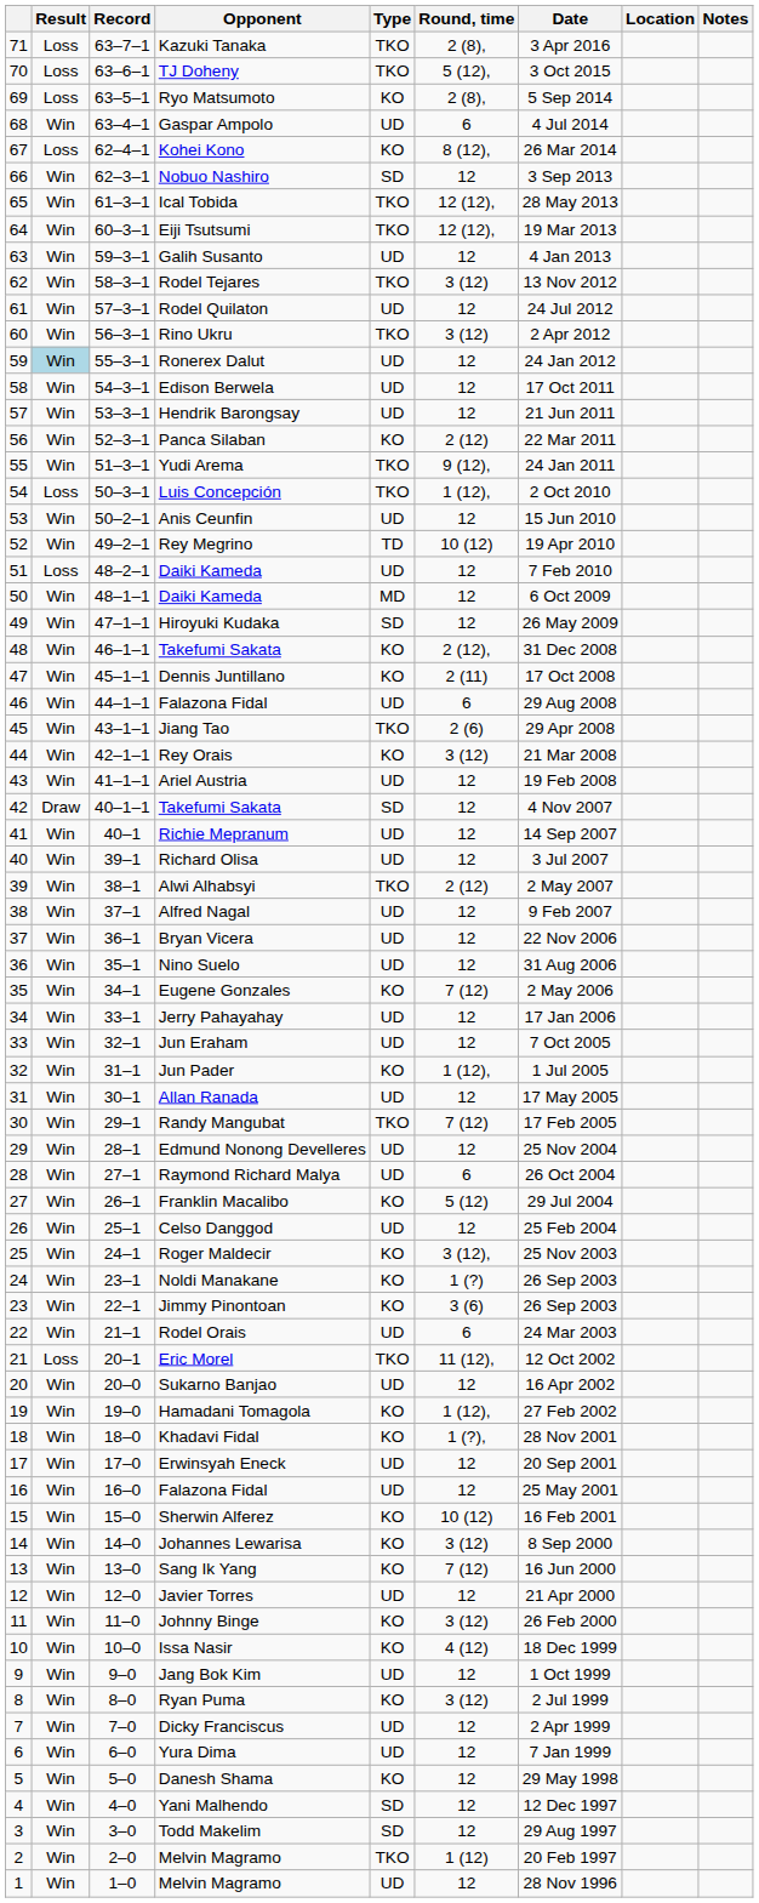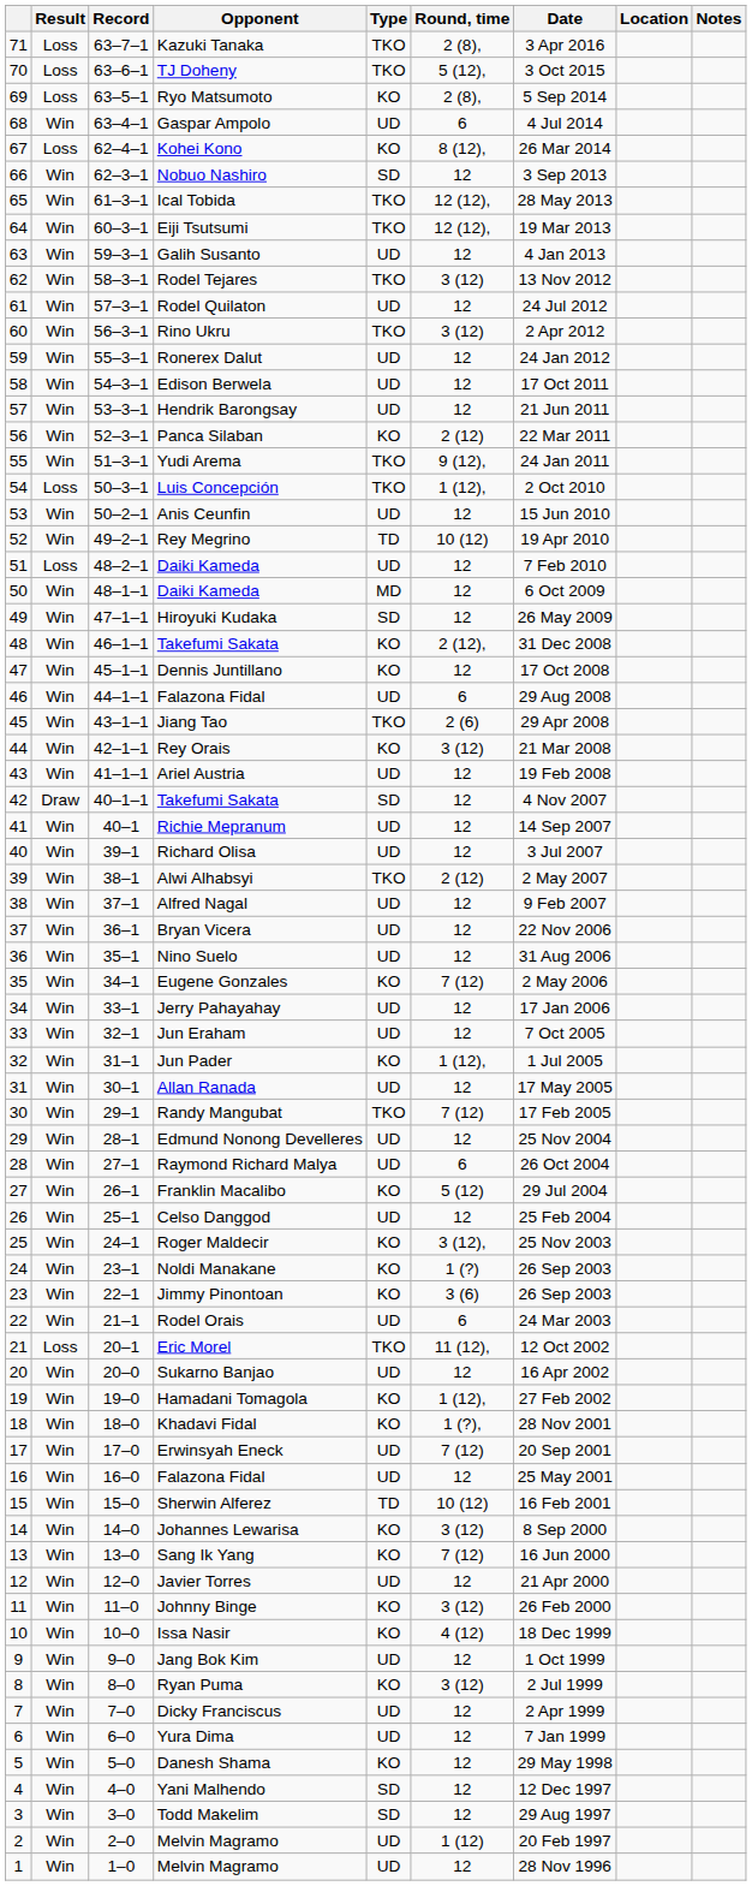 <table class="wikitable" style="text-align:center; font-size:95%">
 <tr>
 <th></th>
 <th>Result</th>
 <th>Record</th>
 <th>Opponent</th>
 <th>Type</th>
 <th>Round, time</th>
 <th>Date</th>
 <th>Location</th>
 <th>Notes</th>
 </tr>
 <tr>
 <td>71</td>
 <td>Loss</td>
 <td>63–7–1</td>
 <td align=left>Kazuki Tanaka</td>
 <td>TKO</td>
 <td>2 (8), </td>
 <td>3 Apr 2016</td>
 <td align=left></td>
 <td></td>
 </tr>
 <tr>
 <td>70</td>
 <td>Loss</td>
 <td>63–6–1</td>
 <td align=left><a href='#'>TJ Doheny</a></td>
 <td>TKO</td>
 <td>5 (12), </td>
 <td>3 Oct 2015</td>
 <td align=left></td>
 <td align=left></td>
 </tr>
 <tr>
 <td>69</td>
 <td>Loss</td>
 <td>63–5–1</td>
 <td align=left>Ryo Matsumoto</td>
 <td>KO</td>
 <td>2 (8), </td>
 <td>5 Sep 2014</td>
 <td align=left></td>
 <td></td>
 </tr>
 <tr>
 <td>68</td>
 <td>Win</td>
 <td>63–4–1</td>
 <td align=left>Gaspar Ampolo</td>
 <td>UD</td>
 <td>6</td>
 <td>4 Jul 2014</td>
 <td align=left></td>
 <td></td>
 </tr>
 <tr>
 <td>67</td>
 <td>Loss</td>
 <td>62–4–1</td>
 <td align=left><a href='#'>Kohei Kono</a></td>
 <td>KO</td>
 <td>8 (12), </td>
 <td>26 Mar 2014</td>
 <td align=left></td>
 <td align=left></td>
 </tr>
 <tr>
 <td>66</td>
 <td>Win</td>
 <td>62–3–1</td>
 <td align=left><a href='#'>Nobuo Nashiro</a></td>
 <td>SD</td>
 <td>12</td>
 <td>3 Sep 2013</td>
 <td align=left></td>
 <td align=left></td>
 </tr>
 <tr>
 <td>65</td>
 <td>Win</td>
 <td>61–3–1</td>
 <td align=left>Ical Tobida</td>
 <td>TKO</td>
 <td>12 (12), </td>
 <td>28 May 2013</td>
 <td align=left></td>
 <td align=left></td>
 </tr>
 <tr>
 <td>64</td>
 <td>Win</td>
 <td>60–3–1</td>
 <td align=left>Eiji Tsutsumi</td>
 <td>TKO</td>
 <td>12 (12), </td>
 <td>19 Mar 2013</td>
 <td align=left></td>
 <td align=left></td>
 </tr>
 <tr>
 <td>63</td>
 <td>Win</td>
 <td>59–3–1</td>
 <td align=left>Galih Susanto</td>
 <td>UD</td>
 <td>12</td>
 <td>4 Jan 2013</td>
 <td align=left></td>
 <td align=left></td>
 </tr>
 <tr>
 <td>62</td>
 <td>Win</td>
 <td>58–3–1</td>
 <td align=left>Rodel Tejares</td>
 <td>TKO</td>
 <td>3 (12)</td>
 <td>13 Nov 2012</td>
 <td align=left></td>
 <td align=left></td>
 </tr>
 <tr>
 <td>61</td>
 <td>Win</td>
 <td>57–3–1</td>
 <td align=left>Rodel Quilaton</td>
 <td>UD</td>
 <td>12</td>
 <td>24 Jul 2012</td>
 <td align=left></td>
 <td align=left></td>
 </tr>
 <tr>
 <td>60</td>
 <td>Win</td>
 <td>56–3–1</td>
 <td align=left>Rino Ukru</td>
 <td>TKO</td>
 <td>3 (12)</td>
 <td>2 Apr 2012</td>
 <td align=left></td>
 <td align=left></td>
 </tr>
 <tr>
 <td>59</td>
-<td style="background: lightblue;">Win</td>
+<td>Win</td>
 <td>55–3–1</td>
 <td align=left>Ronerex Dalut</td>
 <td>UD</td>
 <td>12</td>
 <td>24 Jan 2012</td>
 <td align=left></td>
 <td align=left></td>
 </tr>
 <tr>
 <td>58</td>
 <td>Win</td>
 <td>54–3–1</td>
 <td align=left>Edison Berwela</td>
 <td>UD</td>
 <td>12</td>
 <td>17 Oct 2011</td>
 <td align=left></td>
 <td align=left></td>
 </tr>
 <tr>
 <td>57</td>
 <td>Win</td>
 <td>53–3–1</td>
 <td align=left>Hendrik Barongsay</td>
 <td>UD</td>
 <td>12</td>
 <td>21 Jun 2011</td>
 <td align=left></td>
 <td align=left></td>
 </tr>
 <tr>
 <td>56</td>
 <td>Win</td>
 <td>52–3–1</td>
 <td align=left>Panca Silaban</td>
 <td>KO</td>
 <td>2 (12)</td>
 <td>22 Mar 2011</td>
 <td align=left></td>
 <td align=left></td>
 </tr>
 <tr>
 <td>55</td>
 <td>Win</td>
 <td>51–3–1</td>
 <td align=left>Yudi Arema</td>
 <td>TKO</td>
 <td>9 (12), </td>
 <td>24 Jan 2011</td>
 <td align=left></td>
 <td align=left></td>
 </tr>
 <tr>
 <td>54</td>
 <td>Loss</td>
 <td>50–3–1</td>
 <td align=left><a href='#'>Luis Concepción</a></td>
 <td>TKO</td>
 <td>1 (12), </td>
 <td>2 Oct 2010</td>
 <td align=left></td>
 <td align=left></td>
 </tr>
 <tr>
 <td>53</td>
 <td>Win</td>
 <td>50–2–1</td>
 <td align=left>Anis Ceunfin</td>
 <td>UD</td>
 <td>12</td>
 <td>15 Jun 2010</td>
 <td align=left></td>
 <td align=left></td>
 </tr>
 <tr>
 <td>52</td>
 <td>Win</td>
 <td>49–2–1</td>
 <td align=left>Rey Megrino</td>
 <td>TD</td>
 <td>10 (12)</td>
 <td>19 Apr 2010</td>
 <td align=left></td>
 <td align=left></td>
 </tr>
 <tr>
 <td>51</td>
 <td>Loss</td>
 <td>48–2–1</td>
 <td align=left><a href='#'>Daiki Kameda</a></td>
 <td>UD</td>
 <td>12</td>
 <td>7 Feb 2010</td>
 <td align=left></td>
 <td align=left></td>
 </tr>
 <tr>
 <td>50</td>
 <td>Win</td>
 <td>48–1–1</td>
 <td align=left><a href='#'>Daiki Kameda</a></td>
 <td>MD</td>
 <td>12</td>
 <td>6 Oct 2009</td>
 <td align=left></td>
 <td align=left></td>
 </tr>
 <tr>
 <td>49</td>
 <td>Win</td>
 <td>47–1–1</td>
 <td align=left>Hiroyuki Kudaka</td>
 <td>SD</td>
 <td>12</td>
 <td>26 May 2009</td>
 <td align=left></td>
 <td align=left></td>
 </tr>
 <tr>
 <td>48</td>
 <td>Win</td>
 <td>46–1–1</td>
 <td align=left><a href='#'>Takefumi Sakata</a></td>
 <td>KO</td>
 <td>2 (12), </td>
 <td>31 Dec 2008</td>
 <td align=left></td>
 <td align=left></td>
 </tr>
 <tr>
 <td>47</td>
 <td>Win</td>
 <td>45–1–1</td>
 <td align=left>Dennis Juntillano</td>
 <td>KO</td>
-<td>2 (11)</td>
+<td>12</td>
 <td>17 Oct 2008</td>
 <td align=left></td>
 <td></td>
 </tr>
 <tr>
 <td>46</td>
 <td>Win</td>
 <td>44–1–1</td>
 <td align=left>Falazona Fidal</td>
 <td>UD</td>
 <td>6</td>
 <td>29 Aug 2008</td>
 <td align=left></td>
 <td></td>
 </tr>
 <tr>
 <td>45</td>
 <td>Win</td>
 <td>43–1–1</td>
 <td align=left>Jiang Tao</td>
 <td>TKO</td>
 <td>2 (6)</td>
 <td>29 Apr 2008</td>
 <td align=left></td>
 <td></td>
 </tr>
 <tr>
 <td>44</td>
 <td>Win</td>
 <td>42–1–1</td>
 <td align=left>Rey Orais</td>
 <td>KO</td>
 <td>3 (12)</td>
 <td>21 Mar 2008</td>
 <td align=left></td>
 <td align=left></td>
 </tr>
 <tr>
 <td>43</td>
 <td>Win</td>
 <td>41–1–1</td>
 <td align=left>Ariel Austria</td>
 <td>UD</td>
 <td>12</td>
 <td>19 Feb 2008</td>
 <td align=left></td>
 <td></td>
 </tr>
 <tr>
 <td>42</td>
 <td>Draw</td>
 <td>40–1–1</td>
 <td align=left><a href='#'>Takefumi Sakata</a></td>
 <td>SD</td>
 <td>12</td>
 <td>4 Nov 2007</td>
 <td align=left></td>
 <td align=left></td>
 </tr>
 <tr>
 <td>41</td>
 <td>Win</td>
 <td>40–1</td>
 <td align=left><a href='#'>Richie Mepranum</a></td>
 <td>UD</td>
 <td>12</td>
 <td>14 Sep 2007</td>
 <td align=left></td>
 <td align=left></td>
 </tr>
 <tr>
 <td>40</td>
 <td>Win</td>
 <td>39–1</td>
 <td align=left>Richard Olisa</td>
 <td>UD</td>
 <td>12</td>
 <td>3 Jul 2007</td>
 <td align=left></td>
 <td align=left></td>
 </tr>
 <tr>
 <td>39</td>
 <td>Win</td>
 <td>38–1</td>
 <td align=left>Alwi Alhabsyi</td>
 <td>TKO</td>
 <td>2 (12)</td>
 <td>2 May 2007</td>
 <td align=left></td>
 <td align=left></td>
 </tr>
 <tr>
 <td>38</td>
 <td>Win</td>
 <td>37–1</td>
 <td align=left>Alfred Nagal</td>
 <td>UD</td>
 <td>12</td>
 <td>9 Feb 2007</td>
 <td align=left></td>
 <td align=left></td>
 </tr>
 <tr>
 <td>37</td>
 <td>Win</td>
 <td>36–1</td>
 <td align=left>Bryan Vicera</td>
 <td>UD</td>
 <td>12</td>
 <td>22 Nov 2006</td>
 <td align=left></td>
 <td align=left></td>
 </tr>
 <tr>
 <td>36</td>
 <td>Win</td>
 <td>35–1</td>
 <td align=left>Nino Suelo</td>
 <td>UD</td>
 <td>12</td>
 <td>31 Aug 2006</td>
 <td align=left></td>
 <td align=left></td>
 </tr>
 <tr>
 <td>35</td>
 <td>Win</td>
 <td>34–1</td>
 <td align=left>Eugene Gonzales</td>
 <td>KO</td>
 <td>7 (12)</td>
 <td>2 May 2006</td>
 <td align=left></td>
 <td align=left></td>
 </tr>
 <tr>
 <td>34</td>
 <td>Win</td>
 <td>33–1</td>
 <td align=left>Jerry Pahayahay</td>
 <td>UD</td>
 <td>12</td>
 <td>17 Jan 2006</td>
 <td align=left></td>
 <td align=left></td>
 </tr>
 <tr>
 <td>33</td>
 <td>Win</td>
 <td>32–1</td>
 <td align=left>Jun Eraham</td>
 <td>UD</td>
 <td>12</td>
 <td>7 Oct 2005</td>
 <td align=left></td>
 <td align=left></td>
 </tr>
 <tr>
 <td>32</td>
 <td>Win</td>
 <td>31–1</td>
 <td align=left>Jun Pader</td>
 <td>KO</td>
 <td>1 (12), </td>
 <td>1 Jul 2005</td>
 <td align=left></td>
 <td align=left></td>
 </tr>
 <tr>
 <td>31</td>
 <td>Win</td>
 <td>30–1</td>
 <td align=left><a href='#'>Allan Ranada</a></td>
 <td>UD</td>
 <td>12</td>
 <td>17 May 2005</td>
 <td align=left></td>
 <td align=left></td>
 </tr>
 <tr>
 <td>30</td>
 <td>Win</td>
 <td>29–1</td>
 <td align=left>Randy Mangubat</td>
 <td>TKO</td>
 <td>7 (12)</td>
 <td>17 Feb 2005</td>
 <td align=left></td>
 <td align=left></td>
 </tr>
 <tr>
 <td>29</td>
 <td>Win</td>
 <td>28–1</td>
 <td align=left>Edmund Nonong Develleres</td>
 <td>UD</td>
 <td>12</td>
 <td>25 Nov 2004</td>
 <td align=left></td>
 <td align=left></td>
 </tr>
 <tr>
 <td>28</td>
 <td>Win</td>
 <td>27–1</td>
 <td align=left>Raymond Richard Malya</td>
 <td>UD</td>
 <td>6</td>
 <td>26 Oct 2004</td>
 <td align=left></td>
 <td align=left></td>
 </tr>
 <tr>
 <td>27</td>
 <td>Win</td>
 <td>26–1</td>
 <td align=left>Franklin Macalibo</td>
 <td>KO</td>
 <td>5 (12)</td>
 <td>29 Jul 2004</td>
 <td align=left></td>
 <td align=left></td>
 </tr>
 <tr>
 <td>26</td>
 <td>Win</td>
 <td>25–1</td>
 <td align=left>Celso Danggod</td>
 <td>UD</td>
 <td>12</td>
 <td>25 Feb 2004</td>
 <td align=left></td>
 <td align=left></td>
 </tr>
 <tr>
 <td>25</td>
 <td>Win</td>
 <td>24–1</td>
 <td align=left>Roger Maldecir</td>
 <td>KO</td>
 <td>3 (12), </td>
 <td>25 Nov 2003</td>
 <td align=left></td>
 <td align=left></td>
 </tr>
 <tr>
 <td>24</td>
 <td>Win</td>
 <td>23–1</td>
 <td align=left>Noldi Manakane</td>
 <td>KO</td>
 <td>1 (?)</td>
 <td>26 Sep 2003</td>
 <td align=left></td>
 <td></td>
 </tr>
 <tr>
 <td>23</td>
 <td>Win</td>
 <td>22–1</td>
 <td align=left>Jimmy Pinontoan</td>
 <td>KO</td>
 <td>3 (6)</td>
 <td>26 Sep 2003</td>
 <td align=left></td>
 <td></td>
 </tr>
 <tr>
 <td>22</td>
 <td>Win</td>
 <td>21–1</td>
 <td align=left>Rodel Orais</td>
 <td>UD</td>
 <td>6</td>
 <td>24 Mar 2003</td>
 <td align=left></td>
 <td></td>
 </tr>
 <tr>
 <td>21</td>
 <td>Loss</td>
 <td>20–1</td>
 <td align=left><a href='#'>Eric Morel</a></td>
 <td>TKO</td>
 <td>11 (12), </td>
 <td>12 Oct 2002</td>
 <td align=left></td>
 <td align=left></td>
 </tr>
 <tr>
 <td>20</td>
 <td>Win</td>
 <td>20–0</td>
 <td align=left>Sukarno Banjao</td>
 <td>UD</td>
 <td>12</td>
 <td>16 Apr 2002</td>
 <td align=left></td>
 <td align=left></td>
 </tr>
 <tr>
 <td>19</td>
 <td>Win</td>
 <td>19–0</td>
 <td align=left>Hamadani Tomagola</td>
 <td>KO</td>
 <td>1 (12), </td>
 <td>27 Feb 2002</td>
 <td align=left></td>
 <td align=left></td>
 </tr>
 <tr>
 <td>18</td>
 <td>Win</td>
 <td>18–0</td>
 <td align=left>Khadavi Fidal</td>
 <td>KO</td>
 <td>1 (?), </td>
 <td>28 Nov 2001</td>
 <td align=left></td>
 <td></td>
 </tr>
 <tr>
 <td>17</td>
 <td>Win</td>
 <td>17–0</td>
 <td align=left>Erwinsyah Eneck</td>
 <td>UD</td>
-<td>12</td>
+<td>7 (12)</td>
 <td>20 Sep 2001</td>
 <td align=left></td>
 <td align=left></td>
 </tr>
 <tr>
 <td>16</td>
 <td>Win</td>
 <td>16–0</td>
 <td align=left>Falazona Fidal</td>
 <td>UD</td>
 <td>12</td>
 <td>25 May 2001</td>
 <td align=left></td>
 <td align=left></td>
 </tr>
 <tr>
 <td>15</td>
 <td>Win</td>
 <td>15–0</td>
 <td align=left>Sherwin Alferez</td>
-<td>KO</td>
+<td>TD</td>
 <td>10 (12)</td>
 <td>16 Feb 2001</td>
 <td align=left></td>
 <td align=left></td>
 </tr>
 <tr>
 <td>14</td>
 <td>Win</td>
 <td>14–0</td>
 <td align=left>Johannes Lewarisa</td>
 <td>KO</td>
 <td>3 (12)</td>
 <td>8 Sep 2000</td>
 <td align=left></td>
 <td align=left></td>
 </tr>
 <tr>
 <td>13</td>
 <td>Win</td>
 <td>13–0</td>
 <td align=left>Sang Ik Yang</td>
 <td>KO</td>
 <td>7 (12)</td>
 <td>16 Jun 2000</td>
 <td align=left></td>
 <td align=left></td>
 </tr>
 <tr>
 <td>12</td>
 <td>Win</td>
 <td>12–0</td>
 <td align=left>Javier Torres</td>
 <td>UD</td>
 <td>12</td>
 <td>21 Apr 2000</td>
 <td align=left></td>
 <td align=left></td>
 </tr>
 <tr>
 <td>11</td>
 <td>Win</td>
 <td>11–0</td>
 <td align=left>Johnny Binge</td>
 <td>KO</td>
 <td>3 (12)</td>
 <td>26 Feb 2000</td>
 <td align=left></td>
 <td align=left></td>
 </tr>
 <tr>
 <td>10</td>
 <td>Win</td>
 <td>10–0</td>
 <td align=left>Issa Nasir</td>
 <td>KO</td>
 <td>4 (12)</td>
 <td>18 Dec 1999</td>
 <td align=left></td>
 <td align=left></td>
 </tr>
 <tr>
 <td>9</td>
 <td>Win</td>
 <td>9–0</td>
 <td align=left>Jang Bok Kim</td>
 <td>UD</td>
 <td>12</td>
 <td>1 Oct 1999</td>
 <td align=left></td>
 <td align=left></td>
 </tr>
 <tr>
 <td>8</td>
 <td>Win</td>
 <td>8–0</td>
 <td align=left>Ryan Puma</td>
 <td>KO</td>
 <td>3 (12)</td>
 <td>2 Jul 1999</td>
 <td align=left></td>
 <td align=left></td>
 </tr>
 <tr>
 <td>7</td>
 <td>Win</td>
 <td>7–0</td>
 <td align=left>Dicky Franciscus</td>
 <td>UD</td>
 <td>12</td>
 <td>2 Apr 1999</td>
 <td align=left></td>
 <td align=left></td>
 </tr>
 <tr>
 <td>6</td>
 <td>Win</td>
 <td>6–0</td>
 <td align=left>Yura Dima</td>
 <td>UD</td>
 <td>12</td>
 <td>7 Jan 1999</td>
 <td align=left></td>
 <td align=left></td>
 </tr>
 <tr>
 <td>5</td>
 <td>Win</td>
 <td>5–0</td>
 <td align=left>Danesh Shama</td>
 <td>KO</td>
 <td>12</td>
 <td>29 May 1998</td>
 <td align=left></td>
 <td align=left></td>
 </tr>
 <tr>
 <td>4</td>
 <td>Win</td>
 <td>4–0</td>
 <td align=left>Yani Malhendo</td>
 <td>SD</td>
 <td>12</td>
 <td>12 Dec 1997</td>
 <td align=left></td>
 <td align=left></td>
 </tr>
 <tr>
 <td>3</td>
 <td>Win</td>
 <td>3–0</td>
 <td align=left>Todd Makelim</td>
 <td>SD</td>
 <td>12</td>
 <td>29 Aug 1997</td>
 <td align=left></td>
 <td align=left></td>
 </tr>
 <tr>
 <td>2</td>
 <td>Win</td>
 <td>2–0</td>
 <td align=left>Melvin Magramo</td>
-<td>TKO</td>
+<td>UD</td>
 <td>1 (12)</td>
 <td>20 Feb 1997</td>
 <td align=left></td>
 <td align=left></td>
 </tr>
 <tr>
 <td>1</td>
 <td>Win</td>
 <td>1–0</td>
 <td align=left>Melvin Magramo</td>
 <td>UD</td>
 <td>12</td>
 <td>28 Nov 1996</td>
 <td align=left></td>
 <td align=left></td>
 </tr>
 </table>
